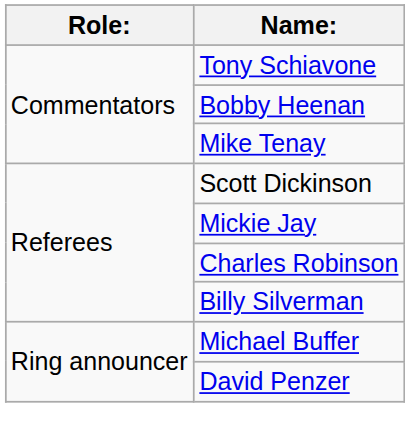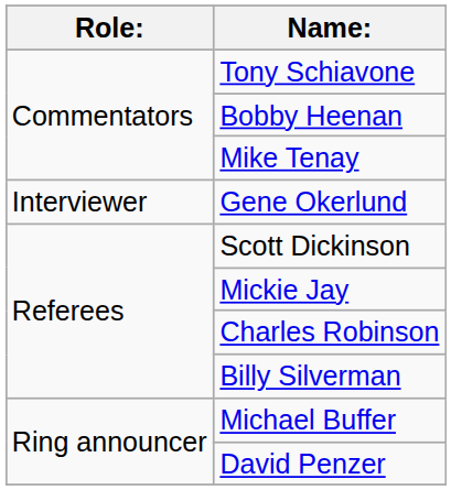 <table class=wikitable style="font-size:90%; margin: 0.5em 0 0.5em 1em; float: right; clear: right;">
 <tr>
 <th>Role:</th>
 <th>Name:</th>
 </tr>
 <tr>
 <td rowspan=3>Commentators</td>
 <td><a href='#'>Tony Schiavone</a></td>
 </tr>
 <tr>
 <td><a href='#'>Bobby Heenan</a></td>
 </tr>
 <tr>
 <td><a href='#'>Mike Tenay</a></td>
+</tr>
+<tr>
+<td>Interviewer</td>
+<td><a href='#'>Gene Okerlund</a></td>
 </tr>
 <tr>
 <td rowspan=4>Referees</td>
 <td>Scott Dickinson</td>
 </tr>
 <tr>
 <td><a href='#'>Mickie Jay</a></td>
 </tr>
 <tr>
 <td><a href='#'>Charles Robinson</a></td>
 </tr>
 <tr>
 <td><a href='#'>Billy Silverman</a></td>
 </tr>
 <tr>
 <td rowspan=2>Ring announcer</td>
 <td><a href='#'>Michael Buffer</a></td>
 </tr>
 <tr>
 <td><a href='#'>David Penzer</a></td>
 </tr>
 </table>
